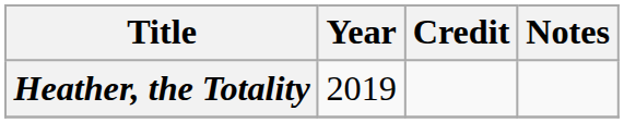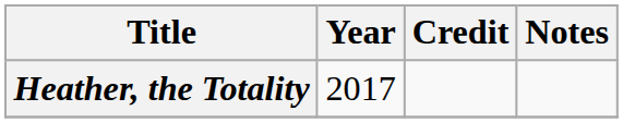 <table class="wikitable sortable plainrowheaders">
 <tr>
 <th scope="col">Title</th>
 <th scope="col">Year</th>
 <th scope="col">Credit</th>
 <th scope="col">Notes</th>
 </tr>
 <tr>
 <th scope="row"><em>Heather, the Totality</em></th>
-<td align="center">2019</td>
+<td align="center">2017</td>
 <td></td>
 <td></td>
 </tr>
 <tr>
 </tr>
 </table>
